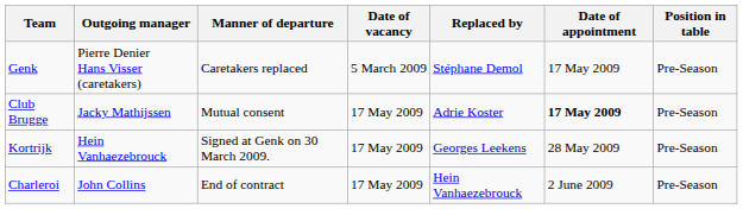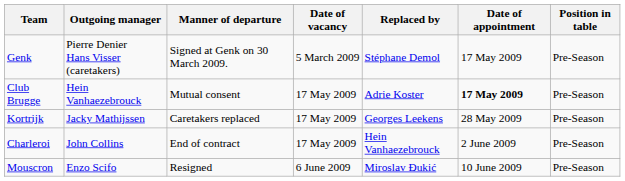 <table class="wikitable">
 <tr>
 <th>Team</th>
 <th>Outgoing manager</th>
 <th>Manner of departure</th>
 <th>Date of vacancy</th>
 <th>Replaced by</th>
 <th>Date of appointment</th>
 <th>Position in table</th>
 </tr>
 <tr>
 <td><a href='#'>Genk</a></td>
 <td> Pierre Denier<br> <a href='#'>Hans Visser</a> (caretakers)</td>
-<td>Caretakers replaced</td>
+<td>Signed at Genk on 30 March 2009.</td>
 <td>5 March 2009 </td>
 <td> <a href='#'>Stéphane Demol</a></td>
 <td>17 May 2009 </td>
 <td>Pre-Season</td>
 </tr>
 <tr>
 <td><a href='#'>Club Brugge</a></td>
-<td> <a href='#'>Jacky Mathijssen</a></td>
+<td> <a href='#'>Hein Vanhaezebrouck</a></td>
 <td>Mutual consent</td>
 <td>17 May 2009 </td>
 <td> <a href='#'>Adrie Koster</a></td>
 <td><strong>17 May 2009 </strong></td>
 <td>Pre-Season</td>
 </tr>
 <tr>
 <td><a href='#'>Kortrijk</a></td>
-<td> <a href='#'>Hein Vanhaezebrouck</a></td>
-<td>Signed at Genk on 30 March 2009.</td>
+<td> <a href='#'>Jacky Mathijssen</a></td>
+<td>Caretakers replaced</td>
 <td>17 May 2009 </td>
 <td> <a href='#'>Georges Leekens</a></td>
 <td>28 May 2009 </td>
 <td>Pre-Season</td>
 </tr>
 <tr>
 <td><a href='#'>Charleroi</a></td>
 <td> <a href='#'>John Collins</a></td>
 <td>End of contract</td>
 <td>17 May 2009 </td>
 <td> <a href='#'>Hein Vanhaezebrouck</a></td>
 <td>2 June 2009 </td>
 <td>Pre-Season</td>
 </tr>
+<tr>
+<td><a href='#'>Mouscron</a></td>
+<td> <a href='#'>Enzo Scifo</a></td>
+<td>Resigned</td>
+<td>6 June 2009 </td>
+<td> <a href='#'>Miroslav Đukić</a></td>
+<td>10 June 2009 </td>
+<td>Pre-Season</td>
+</tr>
 </table>
